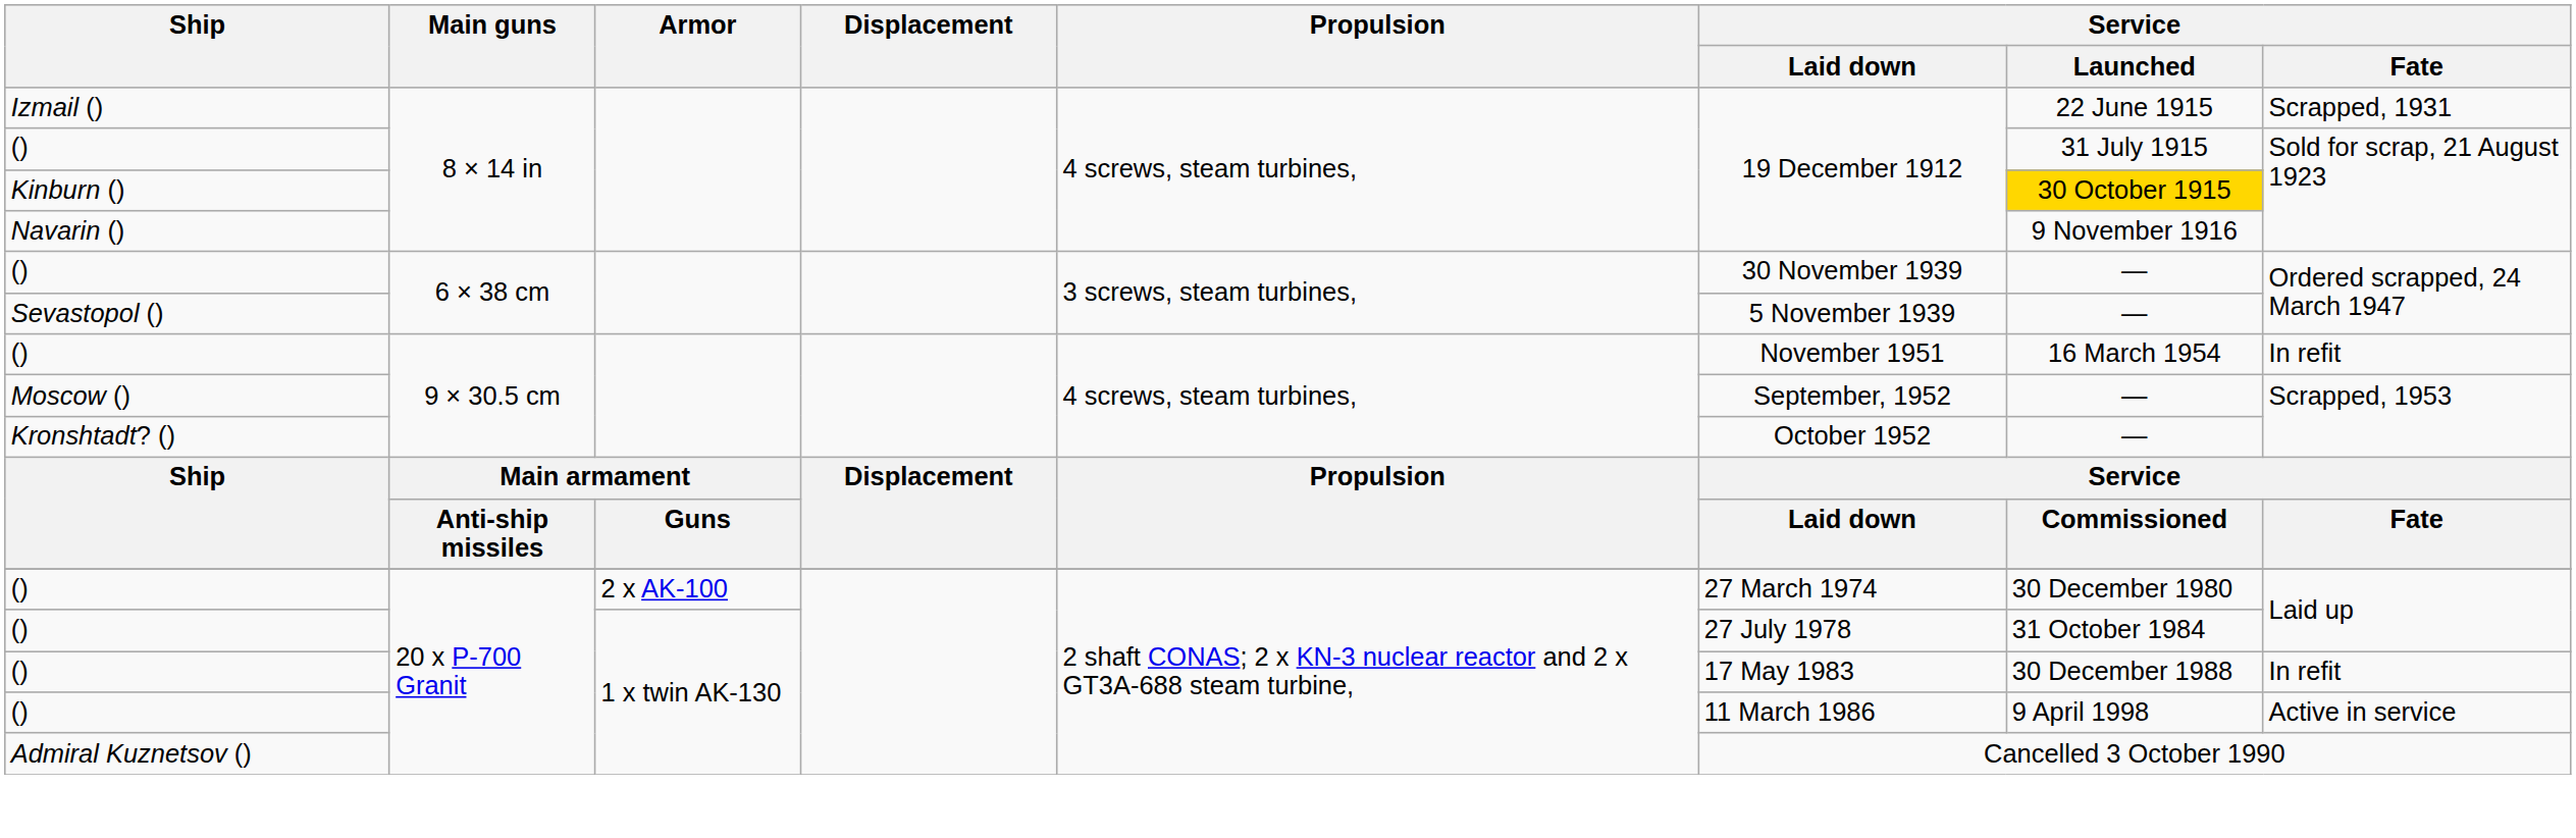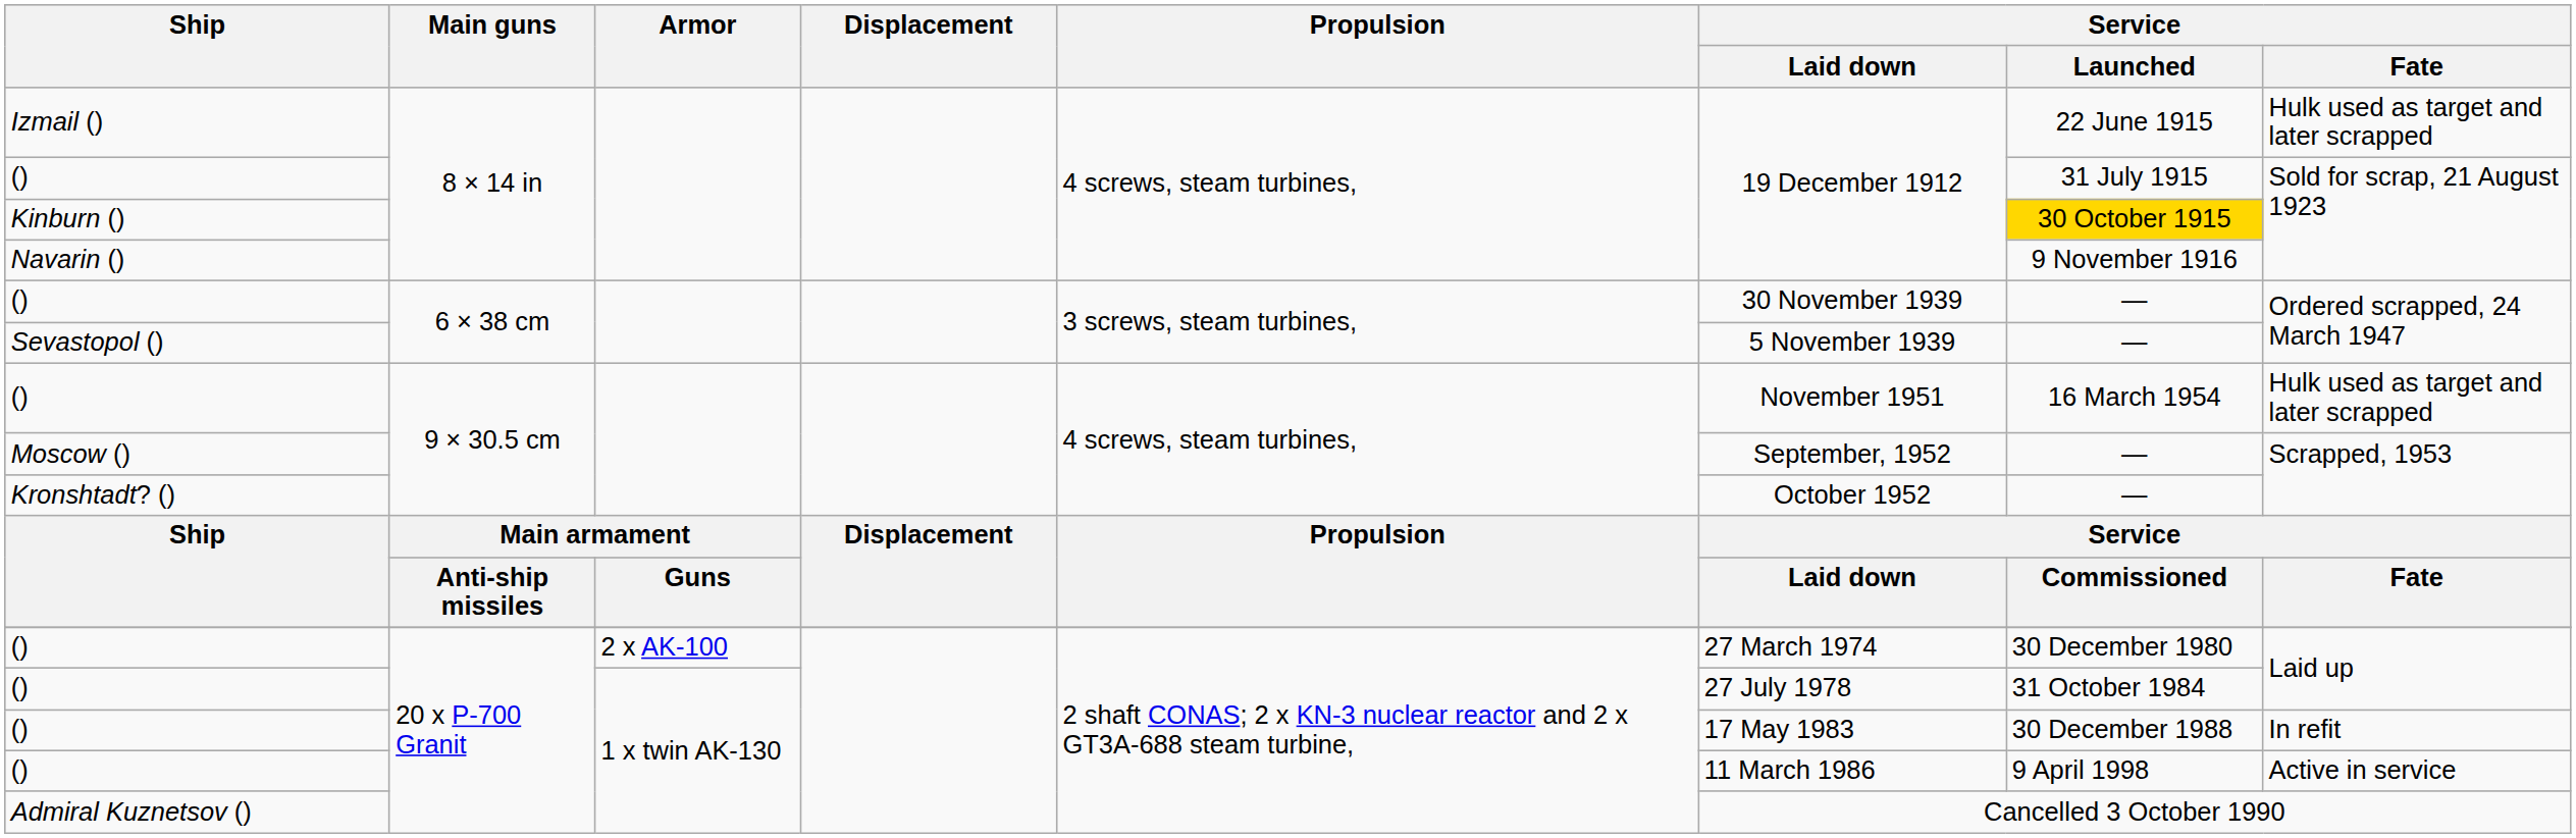 <table class="wikitable" style="width: 100%;">
 <tr valign="top">
 <th width="15%" align="center" rowspan="2">Ship</th>
 <th width="8%" align="center" rowspan="2">Main guns</th>
 <th width="8%" align="center" rowspan="2">Armor</th>
 <th width="10%" align="center" rowspan="2">Displacement</th>
 <th width="25%" align="center" rowspan="2">Propulsion</th>
 <th width="30%" align="center" colspan="3">Service</th>
 </tr>
 <tr valign="top">
 <th width="12%" align="center">Laid down</th>
 <th width="10%" align="center">Launched</th>
 <th width="22%" align="center">Fate</th>
 </tr>
 <tr valign="center">
 <td align="left"><em>Izmail</em> ()</td>
 <td align="center" rowspan="4">8 × 14 in</td>
 <td align="center" rowspan="4"></td>
 <td align="center" rowspan="4"></td>
 <td align="left" rowspan="4">4 screws, steam turbines, </td>
 <td rowspan="4" align="center">19 December 1912</td>
 <td align="center">22 June 1915</td>
-<td align="left">Scrapped, 1931</td>
+<td align="left">Hulk used as target and later scrapped</td>
 </tr>
 <tr valign="top">
 <td align="left"> ()</td>
 <td align="center">31 July 1915</td>
 <td rowspan="3" align="left">Sold for scrap, 21 August 1923</td>
 </tr>
 <tr valign="top">
 <td align="left"><em>Kinburn</em> ()</td>
 <td align="center" style="background: gold;">30 October 1915</td>
 </tr>
 <tr valign="top">
 <td align="left"><em>Navarin</em> ()</td>
 <td align="center">9 November 1916</td>
 </tr>
 <tr valign="center">
 <td align="left"> ()</td>
 <td align="center" rowspan="2">6 × 38 cm</td>
 <td align="center" rowspan="2"></td>
 <td align="center" rowspan="2"></td>
 <td align="left" rowspan="2">3 screws, steam turbines, </td>
 <td align="center">30 November 1939</td>
 <td align="center">—</td>
 <td rowspan="2" align="left">Ordered scrapped, 24 March 1947</td>
 </tr>
 <tr valign="top">
 <td align="left"><em>Sevastopol</em> ()</td>
 <td align="center">5 November 1939</td>
 <td align="center">—</td>
 </tr>
 <tr valign="center">
 <td align="left"> ()</td>
 <td align="center" rowspan="3">9 × 30.5 cm</td>
 <td align="center" rowspan="3"></td>
 <td align="center" rowspan="3"></td>
 <td align="left" rowspan="3">4 screws, steam turbines, </td>
 <td align="center">November 1951</td>
 <td align="center">16 March 1954</td>
-<td>In refit</td>
+<td align="left">Hulk used as target and later scrapped</td>
 </tr>
 <tr valign="top">
 <td align="left"><em>Moscow</em> ()</td>
 <td align="center">September, 1952</td>
 <td align="center">—</td>
 <td rowspan="2" align="left">Scrapped, 1953</td>
 </tr>
 <tr valign="top">
 <td align="left"><em>Kronshtadt</em>? ()</td>
 <td align="center">October 1952</td>
 <td align="center">—</td>
 </tr>
 <tr valign="top"|- valign="top">
 <th width=15%; align= center rowspan=2>Ship</th>
 <th width=10%; align= center colspan=2>Main armament</th>
 <th width=10%; align= center rowspan=2>Displacement</th>
 <th width=15%; align= center rowspan=2>Propulsion</th>
 <th width=35%; align= center colspan=4>Service</th>
 </tr>
 <tr valign="top">
 <th width=8%; align=center>Anti-ship missiles</th>
 <th width=8%; align=center>Guns</th>
 <th width=8%; align= center>Laid down</th>
 <th width=8%; align= center>Commissioned</th>
 <th width=12%; align= center>Fate</th>
 </tr>
 <tr valign="center">
 </tr>
 <tr>
 <td> ()</td>
 <td rowspan=5>20 x <a href='#'>P-700 Granit</a></td>
 <td>2 x <a href='#'>AK-100</a> </td>
 <td rowspan=5></td>
 <td rowspan=5>2 shaft <a href='#'>CONAS</a>; 2 x <a href='#'>KN-3 nuclear reactor</a> and 2 x GT3A-688 steam turbine, </td>
 <td>27 March 1974</td>
 <td>30 December 1980</td>
 <td rowspan="2">Laid up</td>
 </tr>
 <tr>
 <td> ()</td>
 <td rowspan=4>1 x twin AK-130 </td>
 <td>27 July 1978</td>
 <td>31 October 1984</td>
 </tr>
 <tr>
 <td> ()</td>
 <td>17 May 1983</td>
 <td>30 December 1988</td>
 <td>In refit</td>
 </tr>
 <tr>
 <td> ()</td>
 <td>11 March 1986</td>
 <td>9 April 1998</td>
 <td>Active in service</td>
 </tr>
 <tr>
 <td><em>Admiral Kuznetsov</em> ()</td>
 <td colspan=3 align=center>Cancelled 3 October 1990</td>
 </tr>
 </table>
